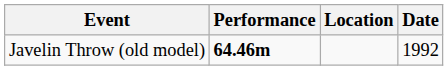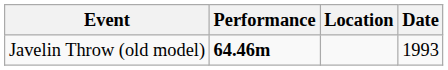 <table class="wikitable" style="border-collapse: collapse; font-size: 95%;">
 <tr>
 <th scope="col">Event</th>
 <th scope="col">Performance</th>
 <th scope="col">Location</th>
 <th scope="col">Date</th>
 </tr>
 <tr>
 <td>Javelin Throw (old model)</td>
 <td><strong>64.46m</strong></td>
 <td></td>
-<td>1992</td>
+<td>1993</td>
 </tr>
 </table>
